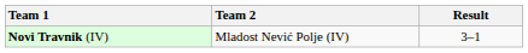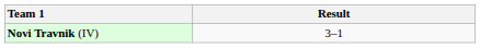 <table class="wikitable" style="width:50%">
 <tr>
 <th style="width:40%; text-align:left">Team 1</th>
-<th style="width:40%; text-align:left">Team 2</th>
 <th>Result</th>
 </tr>
 <tr>
 <td bgcolor="#ddffdd"><strong>Novi Travnik</strong> (IV)</td>
-<td>Mladost Nević Polje (IV)</td>
 <td style="text-align:center">3–1</td>
 </tr>
 </table>
